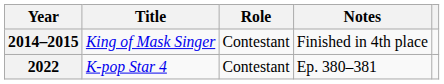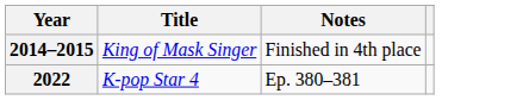 <table class="wikitable plainrowheaders">
 <tr>
 <th scope="col">Year</th>
 <th scope="col">Title</th>
-<th scope="col">Role</th>
 <th scope="col">Notes</th>
 <th scope="col" class="unsortable"></th>
 </tr>
 <tr>
 <th scope="row">2014–2015</th>
 <td><em><a href='#'>King of Mask Singer</a></em></td>
-<td>Contestant</td>
 <td>Finished in 4th place</td>
 <td style="text-align:center"></td>
 </tr>
 <tr>
 <th scope="row">2022</th>
 <td><em><a href='#'>K-pop Star 4</a></em></td>
-<td>Contestant</td>
 <td>Ep. 380–381</td>
 <td style="text-align:center"></td>
 </tr>
 </table>
